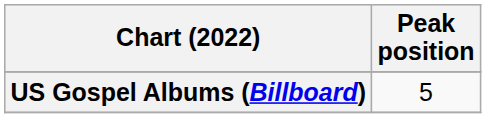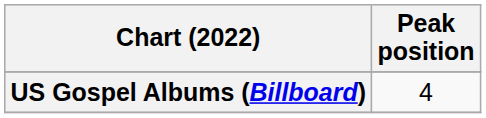 <table class="wikitable sortable plainrowheaders" style="text-align:center">
 <tr>
 <th scope="col">Chart (2022)</th>
 <th scope="col">Peak<br>position</th>
 </tr>
 <tr>
 </tr>
 <tr>
 <th scope="row">US Gospel Albums (<a href='#'><em>Billboard</em></a>)</th>
-<td>5</td>
+<td>4</td>
 </tr>
 <tr>
 </tr>
 </table>
